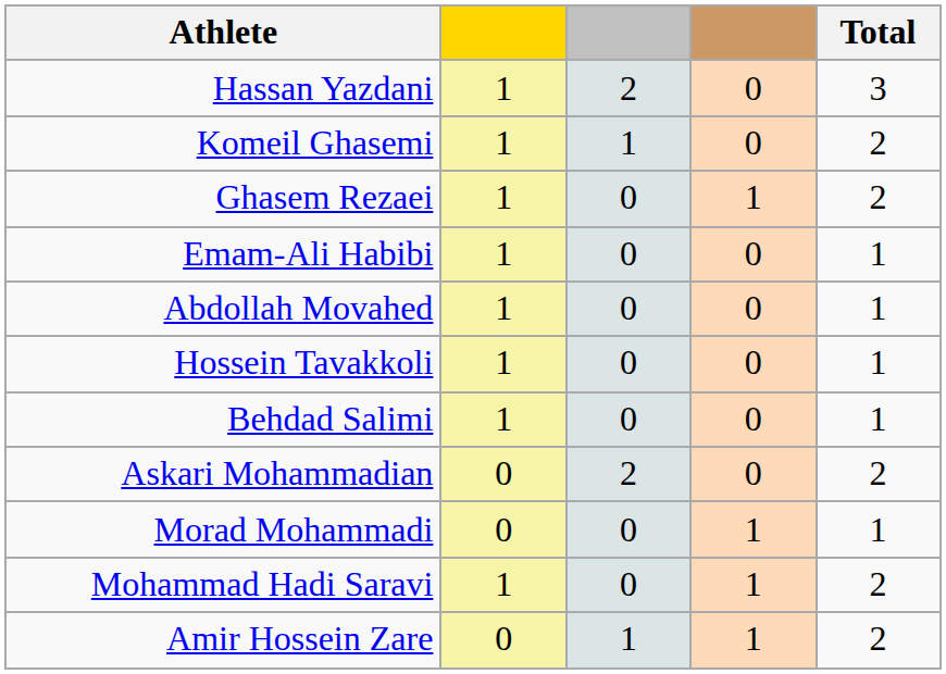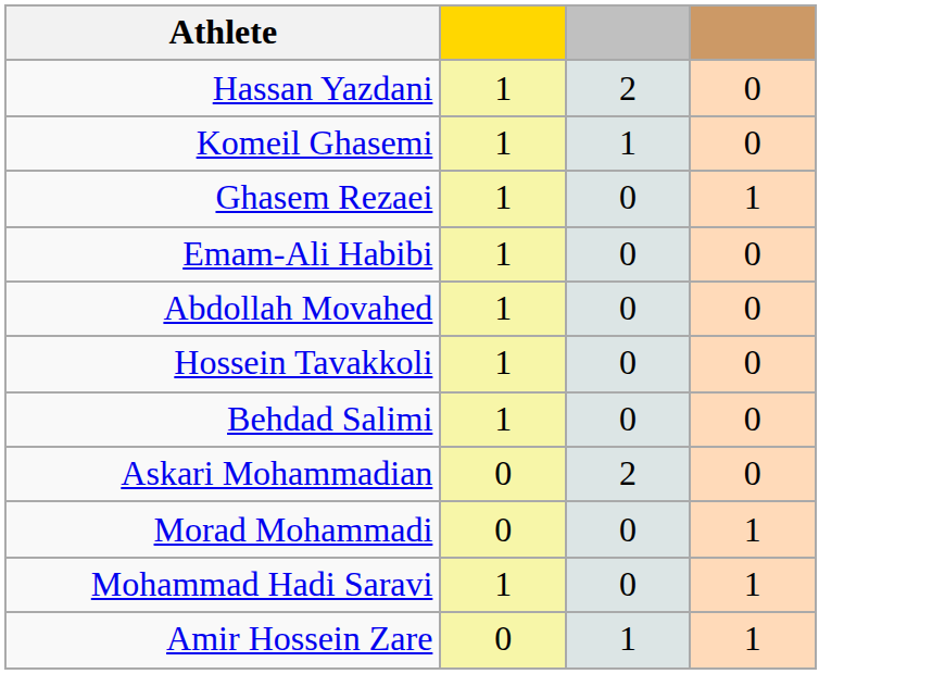 <table class="wikitable" style="text-align:center;">
 <tr>
 <th width="193">Athlete</th>
 <th scope="col" style="background:gold; width:50px;"></th>
 <th scope="col" style="background:silver; width:50px;"></th>
 <th scope="col" style="background:#cc9966; width:50px;"></th>
-<th width="50">Total</th>
 </tr>
 <tr>
 <td align="right"> <a href='#'>Hassan Yazdani</a></td>
 <td style="background:#F7F6A8;">1</td>
 <td style="background:#DCE5E5;">2</td>
 <td style="background:#FFDAB9;">0</td>
-<td>3</td>
 </tr>
 <tr>
 <td align="right"> <a href='#'>Komeil Ghasemi</a></td>
 <td style="background:#F7F6A8;">1</td>
 <td style="background:#DCE5E5;">1</td>
 <td style="background:#FFDAB9;">0</td>
-<td>2</td>
 </tr>
 <tr>
 <td align="right"> <a href='#'>Ghasem Rezaei</a></td>
 <td style="background:#F7F6A8;">1</td>
 <td style="background:#DCE5E5;">0</td>
 <td style="background:#FFDAB9;">1</td>
-<td>2</td>
 </tr>
 <tr>
 <td align="right"> <a href='#'>Emam-Ali Habibi</a></td>
 <td style="background:#F7F6A8;">1</td>
 <td style="background:#DCE5E5;">0</td>
 <td style="background:#FFDAB9;">0</td>
-<td>1</td>
 </tr>
 <tr>
 <td align="right"> <a href='#'>Abdollah Movahed</a></td>
 <td style="background:#F7F6A8;">1</td>
 <td style="background:#DCE5E5;">0</td>
 <td style="background:#FFDAB9;">0</td>
-<td>1</td>
 </tr>
 <tr>
 <td align="right"> <a href='#'>Hossein Tavakkoli</a></td>
 <td style="background:#F7F6A8;">1</td>
 <td style="background:#DCE5E5;">0</td>
 <td style="background:#FFDAB9;">0</td>
-<td>1</td>
 </tr>
 <tr>
 <td align="right"> <a href='#'>Behdad Salimi</a></td>
 <td style="background:#F7F6A8;">1</td>
 <td style="background:#DCE5E5;">0</td>
 <td style="background:#FFDAB9;">0</td>
-<td>1</td>
 </tr>
 <tr>
 <td align="right"> <a href='#'>Askari Mohammadian</a></td>
 <td style="background:#F7F6A8;">0</td>
 <td style="background:#DCE5E5;">2</td>
 <td style="background:#FFDAB9;">0</td>
-<td>2</td>
 </tr>
 <tr>
 <td align="right"> <a href='#'>Morad Mohammadi</a></td>
 <td style="background:#F7F6A8;">0</td>
 <td style="background:#DCE5E5;">0</td>
 <td style="background:#FFDAB9;">1</td>
-<td>1</td>
 </tr>
 <tr>
 <td align="right"> <a href='#'>Mohammad Hadi Saravi</a></td>
 <td style="background:#F7F6A8;">1</td>
 <td style="background:#DCE5E5;">0</td>
 <td style="background:#FFDAB9;">1</td>
-<td>2</td>
 </tr>
 <tr>
 <td align="right"> <a href='#'>Amir Hossein Zare</a></td>
 <td style="background:#F7F6A8;">0</td>
 <td style="background:#DCE5E5;">1</td>
 <td style="background:#FFDAB9;">1</td>
-<td>2</td>
 </tr>
 </table>
